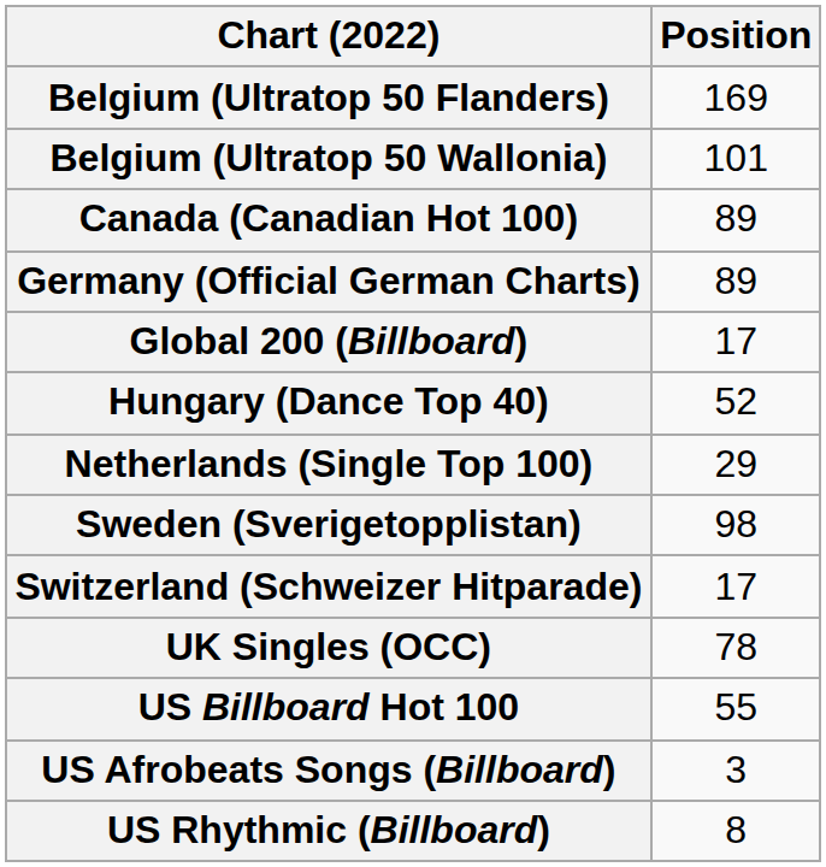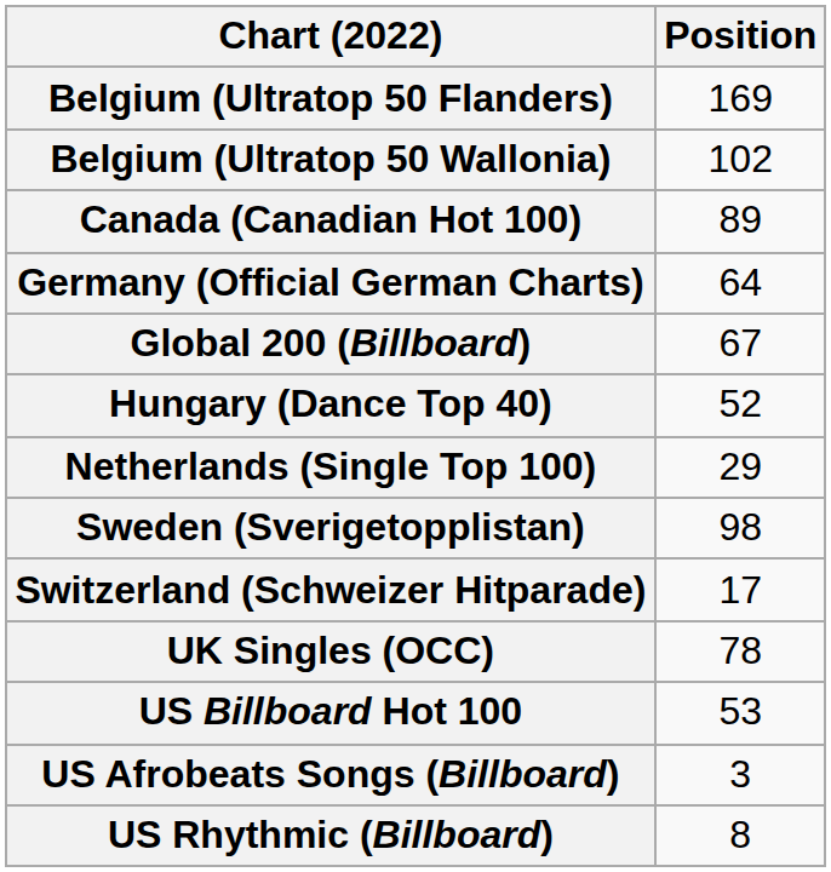 <table class="wikitable sortable plainrowheaders" style="text-align:center">
 <tr>
 <th scope="col">Chart (2022)</th>
 <th scope="col">Position</th>
 </tr>
 <tr>
 <th scope="row">Belgium (Ultratop 50 Flanders)</th>
 <td>169</td>
 </tr>
 <tr>
 <th scope="row">Belgium (Ultratop 50 Wallonia)</th>
-<td>101</td>
+<td>102</td>
 </tr>
 <tr>
 <th scope="row">Canada (Canadian Hot 100)</th>
 <td>89</td>
 </tr>
 <tr>
 <th scope="row">Germany (Official German Charts)</th>
-<td>89</td>
+<td>64</td>
 </tr>
 <tr>
 <th scope="row">Global 200 (<em>Billboard</em>)</th>
-<td>17</td>
+<td>67</td>
 </tr>
 <tr>
 <th scope="row">Hungary (Dance Top 40)</th>
 <td>52</td>
 </tr>
 <tr>
 <th scope="row">Netherlands (Single Top 100)</th>
 <td>29</td>
 </tr>
 <tr>
 <th scope="row">Sweden (Sverigetopplistan)</th>
 <td>98</td>
 </tr>
 <tr>
 <th scope="row">Switzerland (Schweizer Hitparade)</th>
 <td>17</td>
 </tr>
 <tr>
 <th scope="row">UK Singles (OCC)</th>
 <td>78</td>
 </tr>
 <tr>
 <th scope="row">US <em>Billboard</em> Hot 100</th>
-<td>55</td>
+<td>53</td>
 </tr>
 <tr>
 <th scope="row">US Afrobeats Songs (<em>Billboard</em>)</th>
 <td>3</td>
 </tr>
 <tr>
 <th scope="row">US Rhythmic (<em>Billboard</em>)</th>
 <td>8</td>
 </tr>
 </table>
